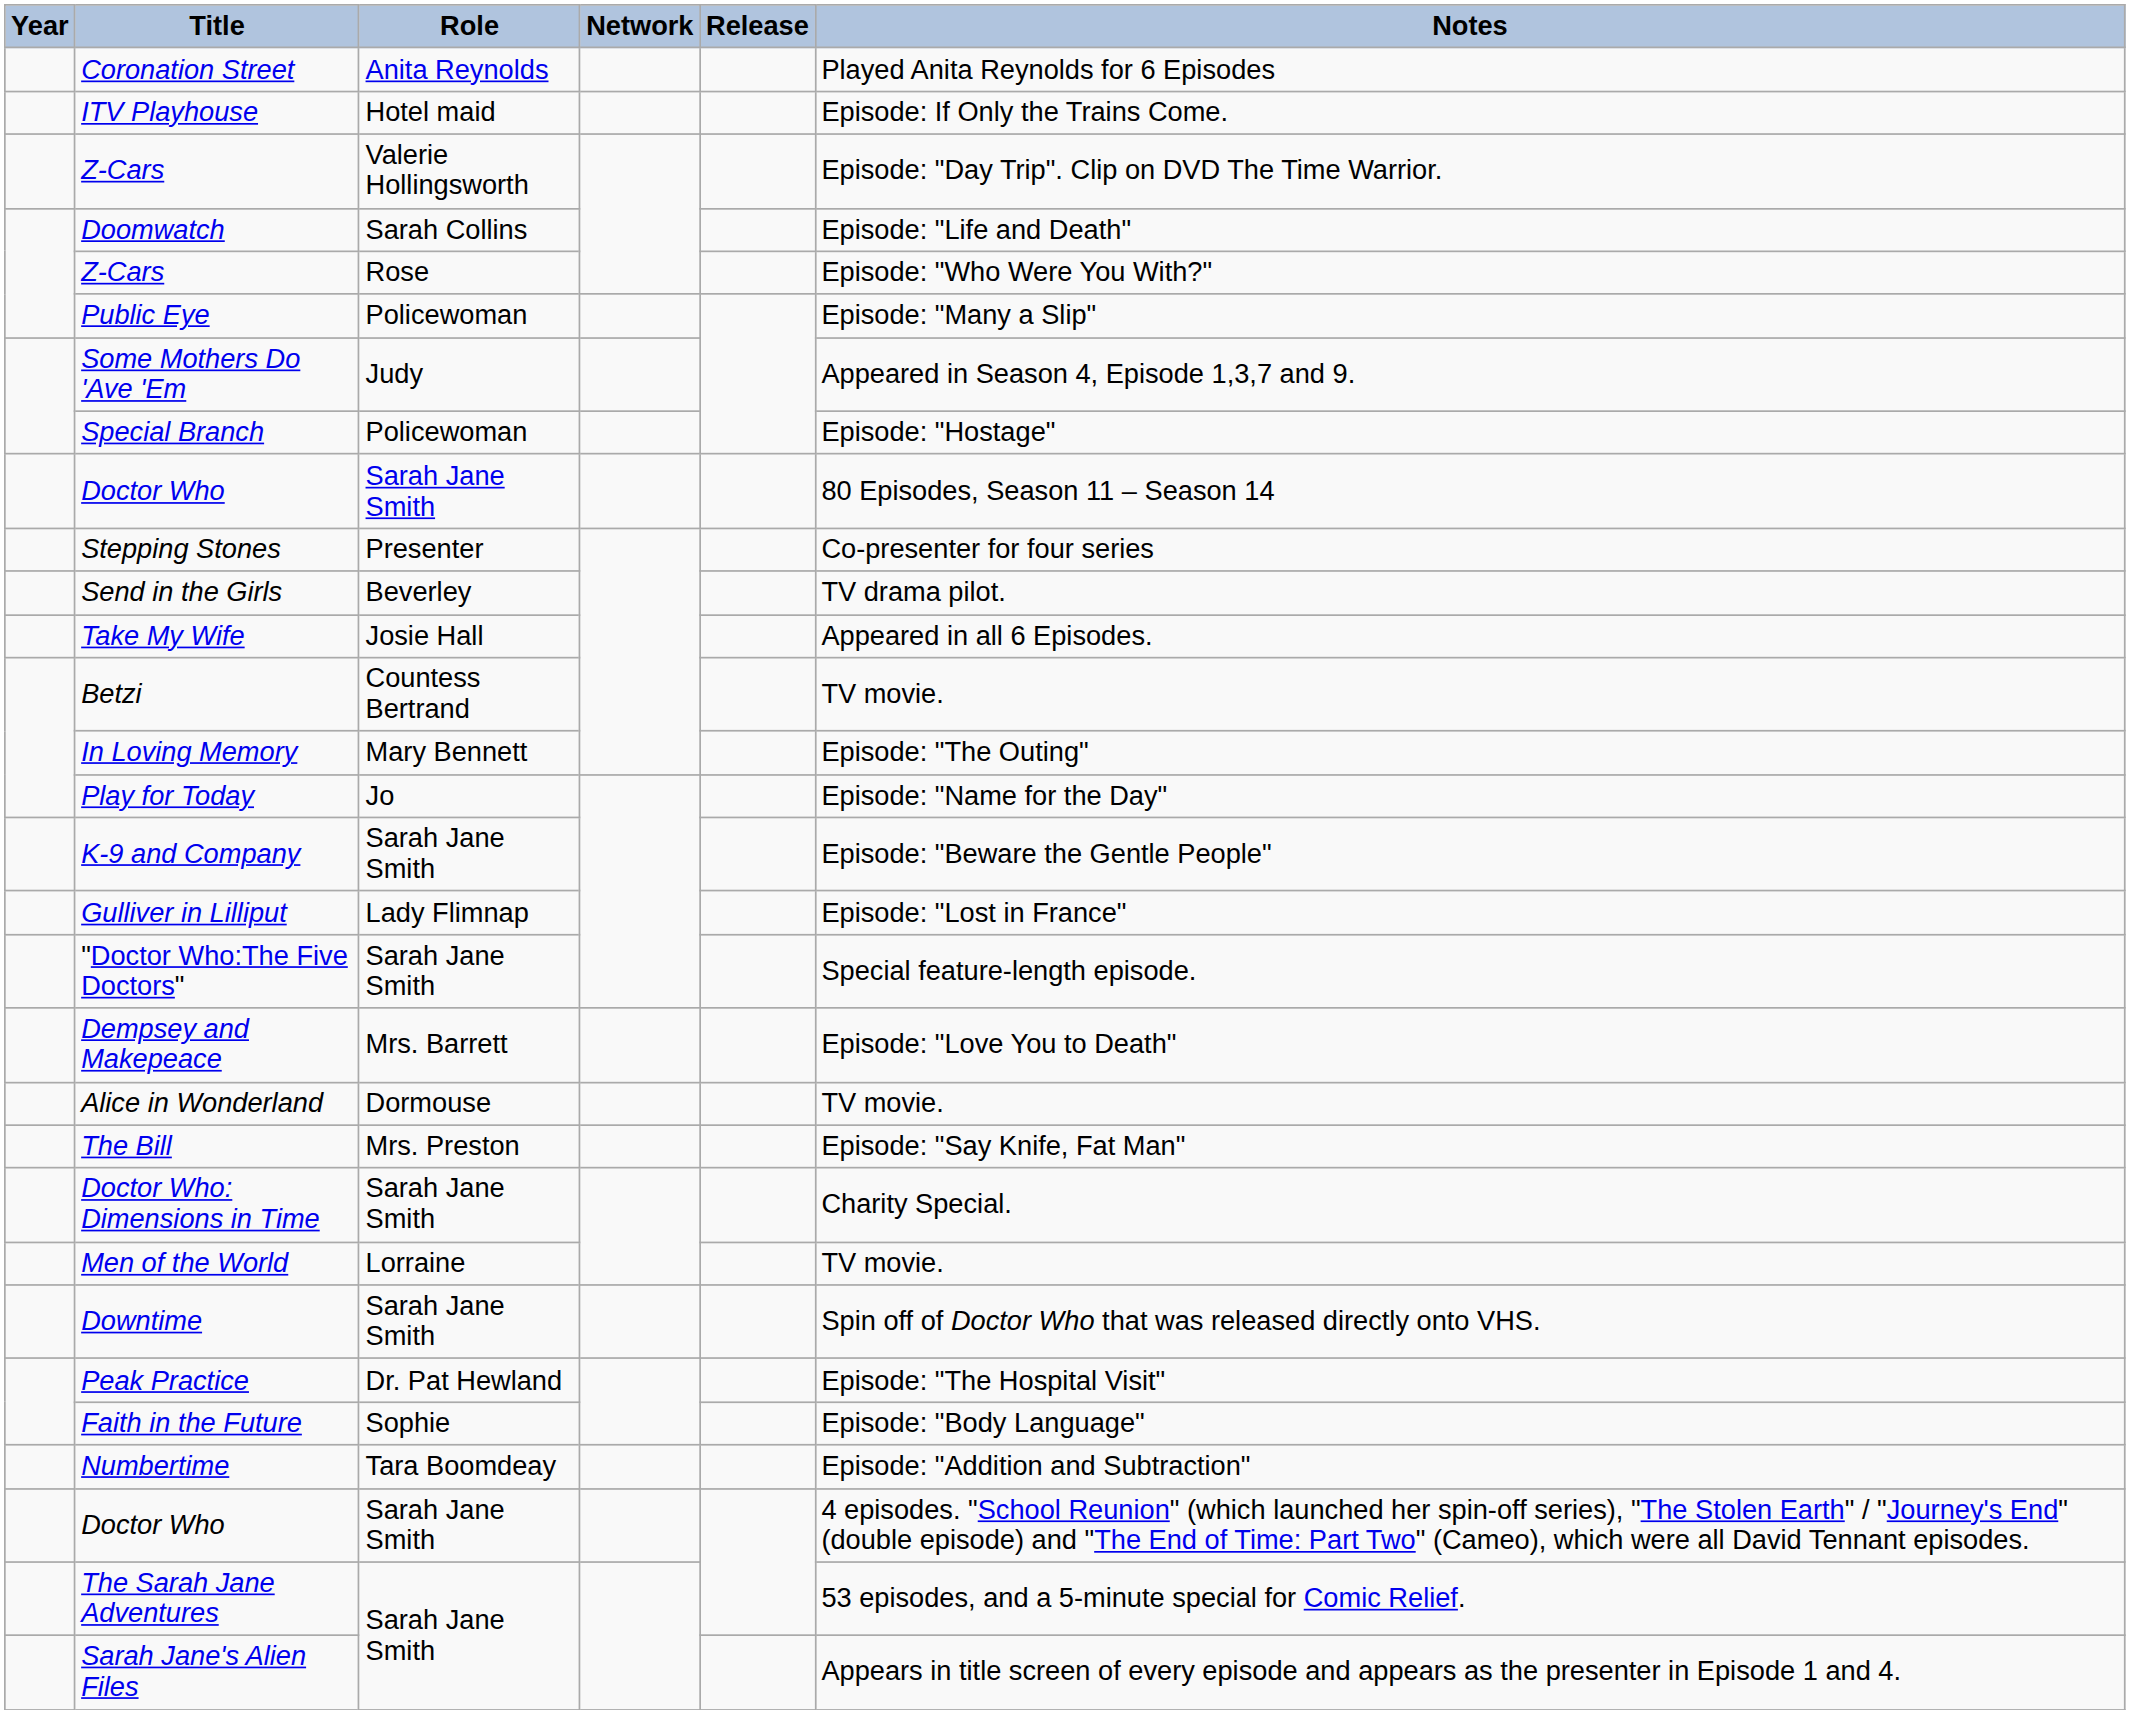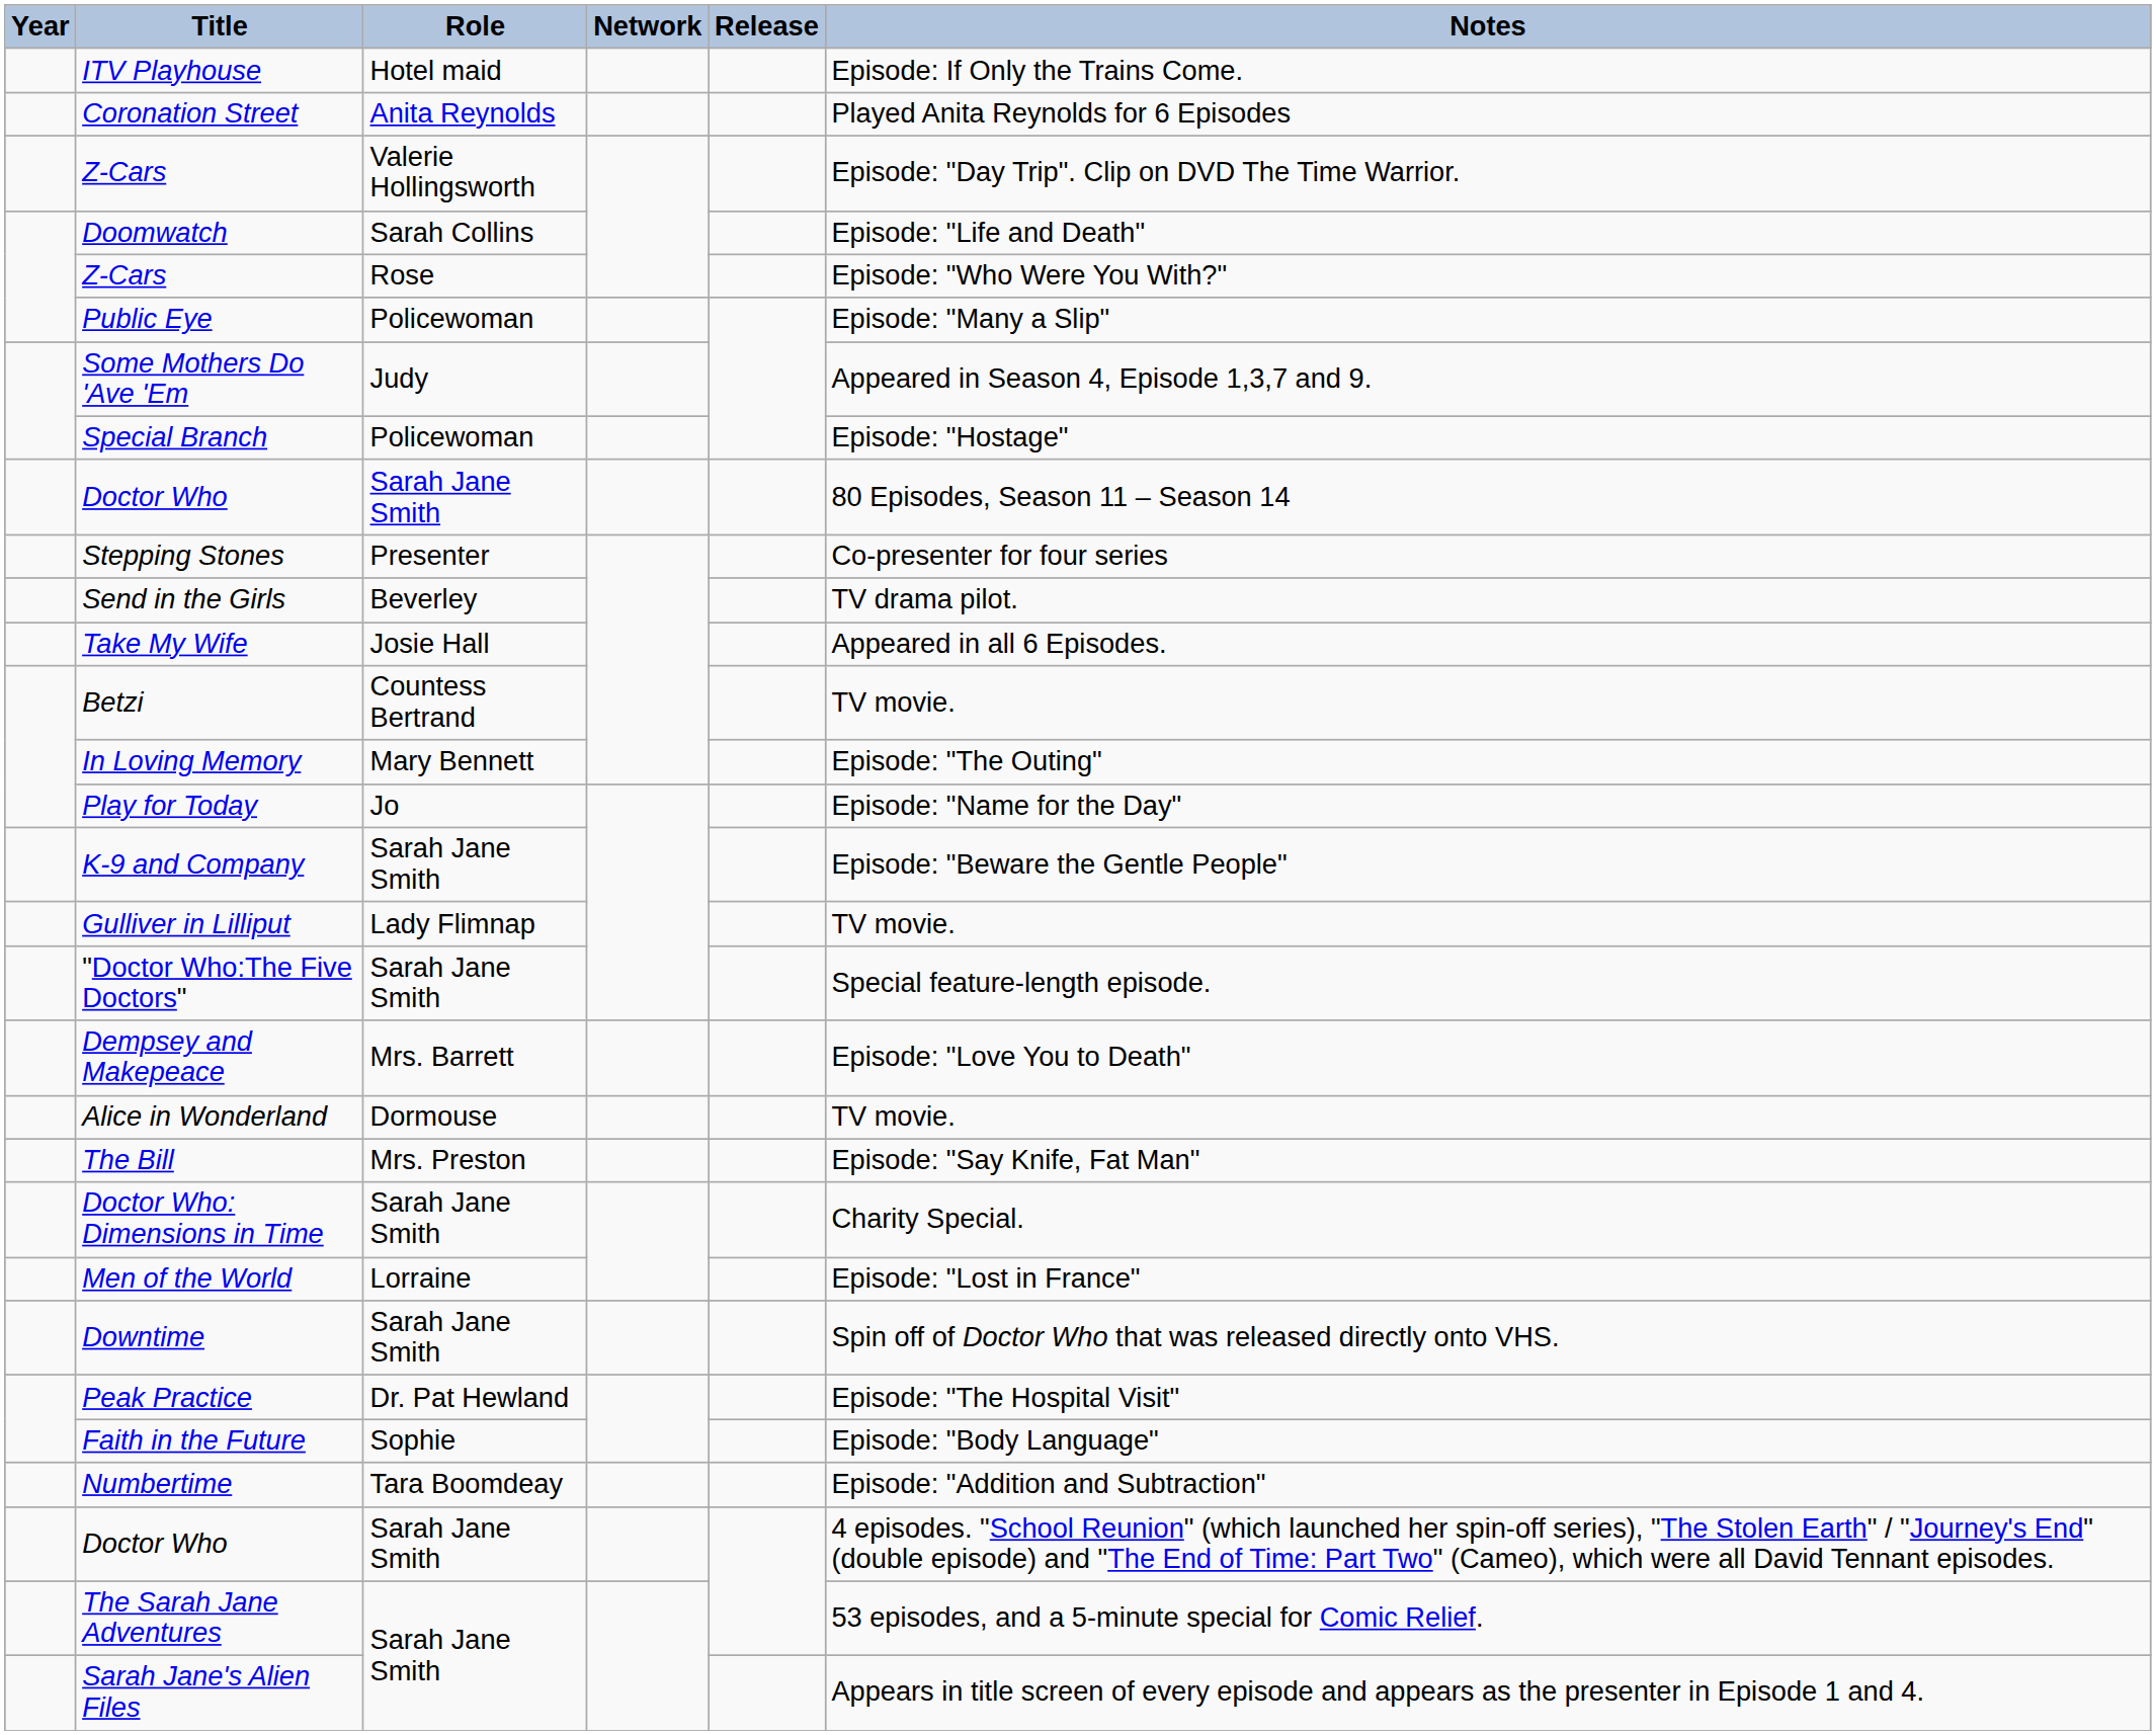 <table class="wikitable" style="font-size:100%">
 <tr style="text-align:center;">
 <th style="background:#B0C4DE;">Year</th>
 <th style="background:#B0C4DE;">Title</th>
 <th style="background:#B0C4DE;">Role</th>
 <th style="background:#B0C4DE;">Network</th>
 <th style="background:#B0C4DE;">Release</th>
 <th style="background:#B0C4DE;">Notes</th>
 </tr>
 <tr>
 <td></td>
+<td><em><a href='#'>ITV Playhouse</a></em></td>
+<td>Hotel maid</td>
+<td></td>
+<td></td>
+<td>Episode: If Only the Trains Come.</td>
+</tr>
+<tr>
+<td></td>
 <td><em><a href='#'>Coronation Street</a></em></td>
 <td><a href='#'>Anita Reynolds</a></td>
 <td></td>
 <td></td>
 <td>Played Anita Reynolds for 6 Episodes</td>
-</tr>
-<tr>
-<td></td>
-<td><em><a href='#'>ITV Playhouse</a></em></td>
-<td>Hotel maid</td>
-<td></td>
-<td></td>
-<td>Episode: If Only the Trains Come.</td>
 </tr>
 <tr>
 <td></td>
 <td><em><a href='#'>Z-Cars</a></em></td>
 <td>Valerie Hollingsworth</td>
 <td rowspan="3"></td>
 <td></td>
 <td>Episode: "Day Trip". Clip on DVD The Time Warrior.</td>
 </tr>
 <tr>
 <td rowspan="3"></td>
 <td><em><a href='#'>Doomwatch</a></em></td>
 <td>Sarah Collins</td>
 <td></td>
 <td>Episode: "Life and Death"</td>
 </tr>
 <tr>
 <td><em><a href='#'>Z-Cars</a></em></td>
 <td>Rose</td>
 <td></td>
 <td>Episode: "Who Were You With?"</td>
 </tr>
 <tr>
 <td><em><a href='#'>Public Eye</a></em></td>
 <td>Policewoman</td>
 <td></td>
 <td rowspan="3"></td>
 <td>Episode: "Many a Slip"</td>
 </tr>
 <tr>
 <td rowspan="2"></td>
 <td><em><a href='#'>Some Mothers Do 'Ave 'Em</a></em></td>
 <td>Judy</td>
 <td></td>
 <td>Appeared in Season 4, Episode 1,3,7 and 9.</td>
 </tr>
 <tr>
 <td><em><a href='#'>Special Branch</a></em></td>
 <td>Policewoman</td>
 <td></td>
 <td>Episode: "Hostage"</td>
 </tr>
 <tr>
 <td></td>
 <td><em><a href='#'>Doctor Who</a></em></td>
 <td><a href='#'>Sarah Jane Smith</a></td>
 <td></td>
 <td></td>
 <td>80 Episodes, Season 11 – Season 14</td>
 </tr>
 <tr>
 <td></td>
 <td><em>Stepping Stones</em></td>
 <td>Presenter</td>
 <td rowspan="5"></td>
 <td></td>
 <td>Co-presenter for four series</td>
 </tr>
 <tr>
 <td></td>
 <td><em>Send in the Girls</em></td>
 <td>Beverley</td>
 <td></td>
 <td>TV drama pilot.</td>
 </tr>
 <tr>
 <td></td>
 <td><em><a href='#'>Take My Wife</a></em></td>
 <td>Josie Hall</td>
 <td></td>
 <td>Appeared in all 6 Episodes.</td>
 </tr>
 <tr>
 <td rowspan="3"></td>
 <td><em>Betzi</em></td>
 <td>Countess Bertrand</td>
 <td></td>
 <td>TV movie.</td>
 </tr>
 <tr>
 <td><em><a href='#'>In Loving Memory</a></em></td>
 <td>Mary Bennett</td>
 <td></td>
 <td>Episode: "The Outing"</td>
 </tr>
 <tr>
 <td><em><a href='#'>Play for Today</a></em></td>
 <td>Jo</td>
 <td rowspan="4"></td>
 <td></td>
 <td>Episode: "Name for the Day"</td>
 </tr>
 <tr>
 <td></td>
 <td><em><a href='#'>K-9 and Company</a></em></td>
 <td>Sarah Jane Smith</td>
 <td></td>
 <td>Episode: "Beware the Gentle People"</td>
 </tr>
 <tr>
 <td></td>
 <td><em><a href='#'>Gulliver in Lilliput</a></em></td>
 <td>Lady Flimnap</td>
 <td></td>
-<td>Episode: "Lost in France"</td>
+<td>TV movie.</td>
 </tr>
 <tr>
 <td></td>
 <td>"<a href='#'>Doctor Who:The Five Doctors</a>"</td>
 <td>Sarah Jane Smith</td>
 <td></td>
 <td>Special feature-length episode.</td>
 </tr>
 <tr>
 <td></td>
 <td><em><a href='#'>Dempsey and Makepeace</a></em></td>
 <td>Mrs. Barrett</td>
 <td></td>
 <td></td>
 <td>Episode: "Love You to Death"</td>
 </tr>
 <tr>
 <td></td>
 <td><em>Alice in Wonderland</em></td>
 <td>Dormouse</td>
 <td></td>
 <td></td>
 <td>TV movie.</td>
 </tr>
 <tr>
 <td></td>
 <td><em><a href='#'>The Bill</a></em></td>
 <td>Mrs. Preston</td>
 <td></td>
 <td></td>
 <td>Episode: "Say Knife, Fat Man"</td>
 </tr>
 <tr>
 <td></td>
 <td><em><a href='#'>Doctor Who: Dimensions in Time</a></em></td>
 <td>Sarah Jane Smith</td>
 <td rowspan="2"></td>
 <td></td>
 <td>Charity Special.</td>
 </tr>
 <tr>
 <td></td>
 <td><em><a href='#'>Men of the World</a></em></td>
 <td>Lorraine</td>
 <td></td>
-<td>TV movie.</td>
+<td>Episode: "Lost in France"</td>
 </tr>
 <tr>
 <td></td>
 <td><em><a href='#'>Downtime</a></em></td>
 <td>Sarah Jane Smith</td>
 <td></td>
 <td></td>
 <td>Spin off of <em>Doctor Who</em> that was released directly onto VHS.</td>
 </tr>
 <tr>
 <td rowspan="2"></td>
 <td><em><a href='#'>Peak Practice</a></em></td>
 <td>Dr. Pat Hewland</td>
 <td rowspan="2"></td>
 <td></td>
 <td>Episode: "The Hospital Visit"</td>
 </tr>
 <tr>
 <td><em><a href='#'>Faith in the Future</a></em></td>
 <td>Sophie</td>
 <td></td>
 <td>Episode: "Body Language"</td>
 </tr>
 <tr>
 <td></td>
 <td><em><a href='#'>Numbertime</a></em></td>
 <td>Tara Boomdeay</td>
 <td></td>
 <td></td>
 <td>Episode: "Addition and Subtraction"</td>
 </tr>
 <tr>
 <td></td>
 <td><em>Doctor Who</em></td>
 <td>Sarah Jane Smith</td>
 <td></td>
 <td rowspan="2"></td>
 <td>4 episodes.  "<a href='#'>School Reunion</a>" (which launched her spin-off series), "<a href='#'>The Stolen Earth</a>" / "<a href='#'>Journey's End</a>" (double episode) and "<a href='#'>The End of Time: Part Two</a>" (Cameo), which were all David Tennant episodes.</td>
 </tr>
 <tr>
 <td></td>
 <td><em><a href='#'>The Sarah Jane Adventures</a></em></td>
 <td rowspan="2">Sarah Jane Smith</td>
 <td rowspan="2"></td>
 <td>53 episodes, and a 5-minute special for <a href='#'>Comic Relief</a>.</td>
 </tr>
 <tr>
 <td></td>
 <td><em><a href='#'>Sarah Jane's Alien Files</a></em></td>
 <td></td>
 <td>Appears in title screen of every episode and appears as the presenter in Episode 1 and 4.</td>
 </tr>
 </table>
